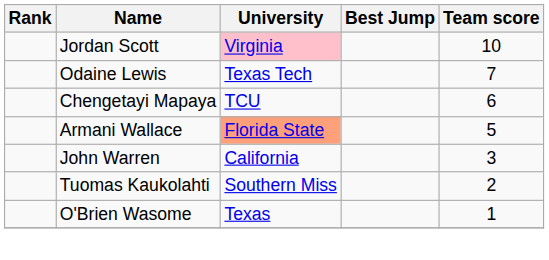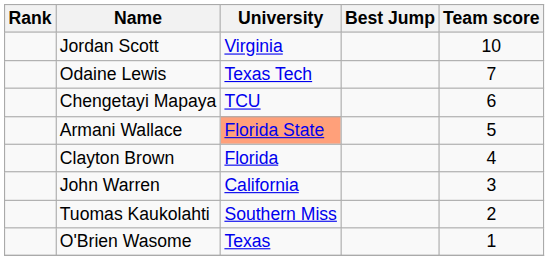 <table class="wikitable sortable" style="text-align:center">
 <tr>
 <th>Rank</th>
 <th>Name</th>
 <th>University</th>
 <th>Best Jump</th>
 <th>Team score</th>
 </tr>
 <tr>
 <td></td>
 <td align=left>Jordan Scott</td>
-<td align=left style="background: pink;"><a href='#'>Virginia</a></td>
+<td align=left><a href='#'>Virginia</a></td>
 <td><strong></strong></td>
 <td>10</td>
 </tr>
 <tr>
 <td></td>
 <td align=left>Odaine Lewis</td>
 <td align=left><a href='#'>Texas Tech</a></td>
 <td><strong></strong></td>
 <td>7</td>
 </tr>
 <tr>
 <td></td>
 <td align=left>Chengetayi Mapaya </td>
 <td align=left><a href='#'>TCU</a></td>
 <td><strong></strong></td>
 <td>6</td>
 </tr>
 <tr>
 <td></td>
 <td align=left>Armani Wallace</td>
 <td align=left style="background: lightsalmon;"><a href='#'>Florida State</a></td>
 <td><strong></strong></td>
 <td>5</td>
 </tr>
 <tr>
 <td></td>
+<td align=left>Clayton Brown </td>
+<td align=left><a href='#'>Florida</a></td>
+<td><strong></strong></td>
+<td>4</td>
+</tr>
+<tr>
+<td></td>
 <td align=left>John Warren</td>
 <td align=left><a href='#'>California</a></td>
 <td><strong></strong></td>
 <td>3</td>
 </tr>
 <tr>
 <td></td>
 <td align=left>Tuomas Kaukolahti </td>
 <td align=left><a href='#'>Southern Miss</a></td>
 <td><strong></strong></td>
 <td>2</td>
 </tr>
 <tr>
 <td></td>
 <td align=left>O'Brien Wasome </td>
 <td align=left><a href='#'>Texas</a></td>
 <td><strong></strong></td>
 <td>1</td>
 </tr>
 <tr>
 </tr>
 </table>
